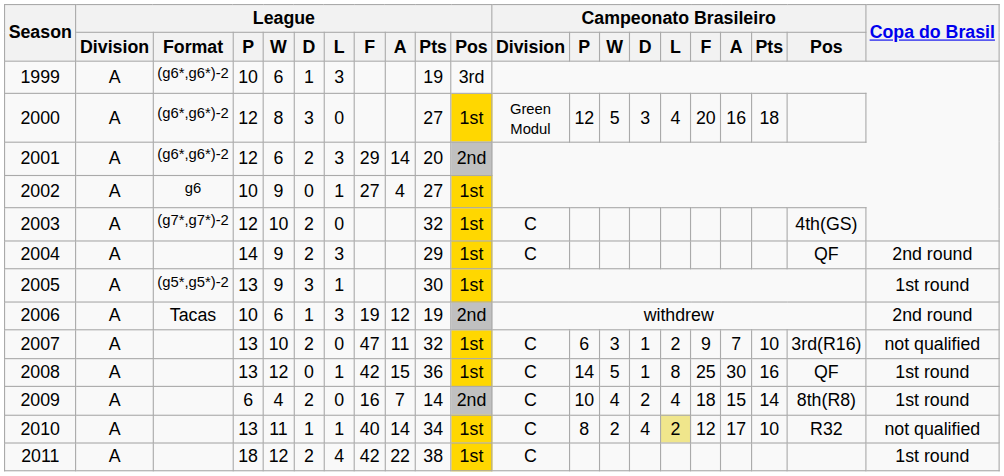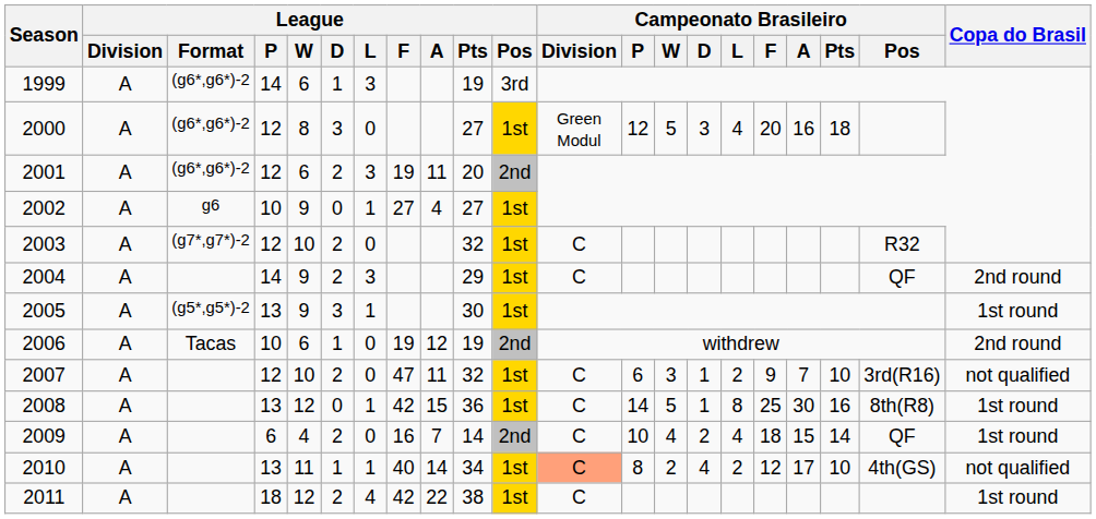 <table class="wikitable" style="text-align: center">
 <tr>
 <th rowspan="2">Season</th>
 <th colspan="10">League</th>
 <th colspan="9">Campeonato Brasileiro</th>
 <th rowspan="2"><a href='#'>Copa do Brasil</a></th>
 </tr>
 <tr>
 <th>Division</th>
 <th>Format</th>
 <th width="20">P</th>
 <th width="20">W</th>
 <th width="20">D</th>
 <th width="20">L</th>
 <th width="20">F</th>
 <th width="20">A</th>
 <th width="20">Pts</th>
 <th width="20">Pos</th>
 <th width="30">Division</th>
 <th width="20">P</th>
 <th width="20">W</th>
 <th width="20">D</th>
 <th width="20">L</th>
 <th width="20">F</th>
 <th width="20">A</th>
 <th width="20">Pts</th>
 <th width="30">Pos</th>
 </tr>
 <tr>
 <td>1999</td>
 <td>A</td>
 <td><sup>(g6*,g6*)-2</sup></td>
-<td>10</td>
+<td>14</td>
 <td>6</td>
 <td>1</td>
 <td>3</td>
 <td></td>
 <td></td>
 <td>19</td>
 <td>3rd</td>
 </tr>
 <tr>
 <td>2000</td>
 <td>A</td>
 <td><sup>(g6*,g6*)-2</sup></td>
 <td>12</td>
 <td>8</td>
 <td>3</td>
 <td>0</td>
 <td></td>
 <td></td>
 <td>27</td>
 <td bgcolor=gold>1st</td>
 <td><small> Green <br>Modul</small></td>
 <td>12</td>
 <td>5</td>
 <td>3</td>
 <td>4</td>
 <td>20</td>
 <td>16</td>
 <td>18</td>
 <td></td>
 </tr>
 <tr>
 <td>2001</td>
 <td>A</td>
 <td><sup>(g6*,g6*)-2</sup></td>
 <td>12</td>
 <td>6</td>
 <td>2</td>
 <td>3</td>
-<td>29</td>
-<td>14</td>
+<td>19</td>
+<td>11</td>
 <td>20</td>
 <td bgcolor=silver>2nd</td>
 </tr>
 <tr>
 <td>2002</td>
 <td>A</td>
 <td><sup>g6</sup></td>
 <td>10</td>
 <td>9</td>
 <td>0</td>
 <td>1</td>
 <td>27</td>
 <td>4</td>
 <td>27</td>
 <td bgcolor=gold>1st</td>
 </tr>
 <tr>
 <td>2003</td>
 <td>A</td>
 <td><sup>(g7*,g7*)-2</sup></td>
 <td>12</td>
 <td>10</td>
 <td>2</td>
 <td>0</td>
 <td></td>
 <td></td>
 <td>32</td>
 <td bgcolor=gold>1st</td>
 <td>C</td>
 <td></td>
 <td></td>
 <td></td>
 <td></td>
 <td></td>
 <td></td>
 <td></td>
-<td>4th(GS)</td>
+<td>R32</td>
 </tr>
 <tr>
 <td>2004</td>
 <td>A</td>
 <td></td>
 <td>14</td>
 <td>9</td>
 <td>2</td>
 <td>3</td>
 <td></td>
 <td></td>
 <td>29</td>
 <td bgcolor=gold>1st</td>
 <td>C</td>
 <td></td>
 <td></td>
 <td></td>
 <td></td>
 <td></td>
 <td></td>
 <td></td>
 <td>QF</td>
 <td>2nd round</td>
 </tr>
 <tr>
 <td>2005</td>
 <td>A</td>
 <td><sup>(g5*,g5*)-2</sup></td>
 <td>13</td>
 <td>9</td>
 <td>3</td>
 <td>1</td>
 <td></td>
 <td></td>
 <td>30</td>
 <td bgcolor=gold>1st</td>
 <td colspan="9"></td>
 <td>1st round</td>
 </tr>
 <tr>
 <td>2006</td>
 <td>A</td>
 <td>Tacas</td>
 <td>10</td>
 <td>6</td>
 <td>1</td>
-<td>3</td>
+<td>0</td>
 <td>19</td>
 <td>12</td>
 <td>19</td>
 <td bgcolor=silver>2nd</td>
 <td colspan="9">withdrew</td>
 <td>2nd round</td>
 </tr>
 <tr>
 <td>2007</td>
 <td>A</td>
 <td><sup></sup></td>
-<td>13</td>
+<td>12</td>
 <td>10</td>
 <td>2</td>
 <td>0</td>
 <td>47</td>
 <td>11</td>
 <td>32</td>
 <td bgcolor=gold>1st</td>
 <td>C</td>
 <td>6</td>
 <td>3</td>
 <td>1</td>
 <td>2</td>
 <td>9</td>
 <td>7</td>
 <td>10</td>
 <td>3rd(R16)</td>
 <td>not qualified</td>
 </tr>
 <tr>
 <td>2008</td>
 <td>A</td>
 <td><sup></sup></td>
 <td>13</td>
 <td>12</td>
 <td>0</td>
 <td>1</td>
 <td>42</td>
 <td>15</td>
 <td>36</td>
 <td bgcolor=gold>1st</td>
 <td>C</td>
 <td>14</td>
 <td>5</td>
 <td>1</td>
 <td>8</td>
 <td>25</td>
 <td>30</td>
 <td>16</td>
-<td>QF</td>
+<td>8th(R8)</td>
 <td>1st round</td>
 </tr>
 <tr>
 <td>2009</td>
 <td>A</td>
 <td><sup></sup></td>
 <td>6</td>
 <td>4</td>
 <td>2</td>
 <td>0</td>
 <td>16</td>
 <td>7</td>
 <td>14</td>
 <td bgcolor=silver>2nd</td>
 <td>C</td>
 <td>10</td>
 <td>4</td>
 <td>2</td>
 <td>4</td>
 <td>18</td>
 <td>15</td>
 <td>14</td>
-<td>8th(R8)</td>
+<td>QF</td>
 <td>1st round</td>
 </tr>
 <tr>
 <td>2010</td>
 <td>A</td>
 <td><sup></sup></td>
 <td>13</td>
 <td>11</td>
 <td>1</td>
 <td>1</td>
 <td>40</td>
 <td>14</td>
 <td>34</td>
 <td bgcolor=gold>1st</td>
-<td>C</td>
+<td style="background: lightsalmon;">C</td>
 <td>8</td>
 <td>2</td>
 <td>4</td>
-<td style="background: khaki;">2</td>
+<td>2</td>
 <td>12</td>
 <td>17</td>
 <td>10</td>
-<td>R32</td>
+<td>4th(GS)</td>
 <td>not qualified</td>
 </tr>
 <tr>
 <td>2011</td>
 <td>A</td>
 <td><sup>  </sup></td>
 <td>18</td>
 <td>12</td>
 <td>2</td>
 <td>4</td>
 <td>42</td>
 <td>22</td>
 <td>38</td>
 <td bgcolor=gold>1st</td>
 <td>C</td>
 <td></td>
 <td></td>
 <td></td>
 <td></td>
 <td></td>
 <td></td>
 <td></td>
 <td></td>
 <td>1st round</td>
 </tr>
 </table>
